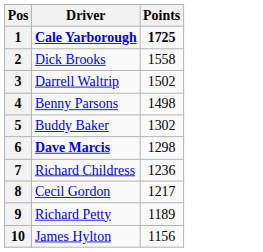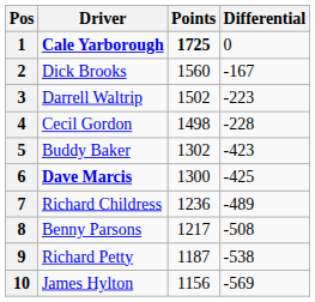 <table class="wikitable">
 <tr>
 <th>Pos</th>
 <th>Driver</th>
 <th>Points</th>
+<th>Differential</th>
 </tr>
 <tr>
 <th>1 </th>
 <td><strong><a href='#'>Cale Yarborough</a></strong></td>
 <td style="text-align:center;"><strong>1725</strong></td>
+<td>0</td>
 </tr>
 <tr>
 <th>2 </th>
 <td><a href='#'>Dick Brooks</a></td>
-<td style="text-align:center;">1558</td>
+<td style="text-align:center;">1560</td>
+<td>-167</td>
 </tr>
 <tr>
 <th>3 </th>
 <td><a href='#'>Darrell Waltrip</a></td>
 <td style="text-align:center;">1502</td>
+<td>-223</td>
 </tr>
 <tr>
 <th>4 </th>
-<td><a href='#'>Benny Parsons</a></td>
+<td><a href='#'>Cecil Gordon</a></td>
 <td style="text-align:center;">1498</td>
+<td>-228</td>
 </tr>
 <tr>
 <th>5 </th>
 <td><a href='#'>Buddy Baker</a></td>
 <td style="text-align:center;">1302</td>
+<td>-423</td>
 </tr>
 <tr>
 <th>6 </th>
 <td><strong><a href='#'>Dave Marcis</a></strong></td>
-<td style="text-align:center;">1298</td>
+<td style="text-align:center;">1300</td>
+<td>-425</td>
 </tr>
 <tr>
 <th>7 </th>
 <td><a href='#'>Richard Childress</a></td>
 <td style="text-align:center;">1236</td>
+<td>-489</td>
 </tr>
 <tr>
 <th>8 </th>
-<td><a href='#'>Cecil Gordon</a></td>
+<td><a href='#'>Benny Parsons</a></td>
 <td style="text-align:center;">1217</td>
+<td>-508</td>
 </tr>
 <tr>
 <th>9 </th>
 <td><a href='#'>Richard Petty</a></td>
-<td style="text-align:center;">1189</td>
+<td style="text-align:center;">1187</td>
+<td>-538</td>
 </tr>
 <tr>
 <th>10 </th>
 <td><a href='#'>James Hylton</a></td>
 <td style="text-align:center;">1156</td>
+<td>-569</td>
 </tr>
 </table>
